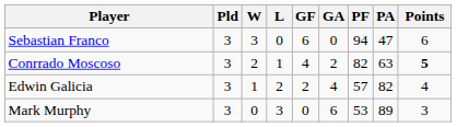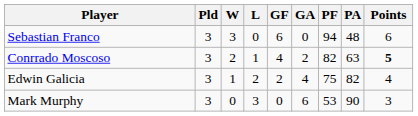 <table class=wikitable style="text-align:center">
 <tr>
 <th width=220>Player</th>
 <th width=20>Pld</th>
 <th width=20>W</th>
 <th width=20>L</th>
 <th width=20>GF</th>
 <th width=20>GA</th>
 <th width=20>PF</th>
 <th width=20>PA</th>
 <th width=50>Points</th>
 </tr>
 <tr>
 <td align=left> <a href='#'>Sebastian Franco</a></td>
 <td>3</td>
 <td>3</td>
 <td>0</td>
 <td>6</td>
 <td>0</td>
 <td>94</td>
-<td>47</td>
+<td>48</td>
 <td>6</td>
 </tr>
 <tr>
 <td align=left> <a href='#'>Conrrado Moscoso</a></td>
 <td>3</td>
 <td>2</td>
 <td>1</td>
 <td>4</td>
 <td>2</td>
 <td>82</td>
 <td>63</td>
 <td><strong>5</strong></td>
 </tr>
 <tr>
 <td align=left> Edwin Galicia</td>
 <td>3</td>
 <td>1</td>
 <td>2</td>
 <td>2</td>
 <td>4</td>
-<td>57</td>
+<td>75</td>
 <td>82</td>
 <td>4</td>
 </tr>
 <tr>
 <td align=left> Mark Murphy</td>
 <td>3</td>
 <td>0</td>
 <td>3</td>
 <td>0</td>
 <td>6</td>
 <td>53</td>
-<td>89</td>
+<td>90</td>
 <td>3</td>
 </tr>
 </table>
